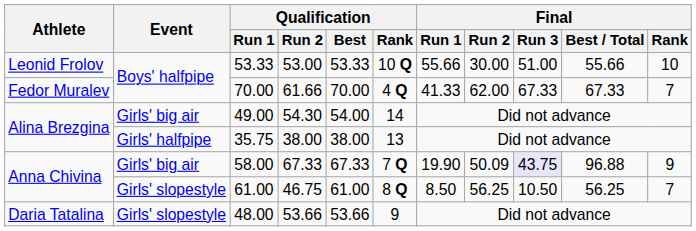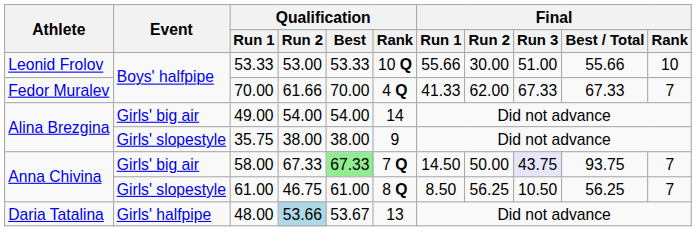 <table class="wikitable" style="font-size:90%; text-align:center;">
 <tr>
 <th rowspan=2>Athlete</th>
 <th rowspan=2>Event</th>
 <th colspan=4>Qualification</th>
 <th colspan=5>Final</th>
 </tr>
 <tr style="font-size:95%">
 <th>Run 1</th>
 <th>Run 2</th>
 <th>Best</th>
 <th>Rank</th>
 <th>Run 1</th>
 <th>Run 2</th>
 <th>Run 3</th>
 <th>Best / Total</th>
 <th>Rank</th>
 </tr>
 <tr>
 <td align=left><a href='#'>Leonid Frolov</a></td>
 <td rowspan=2 align=left><a href='#'>Boys' halfpipe</a></td>
 <td>53.33</td>
 <td>53.00</td>
 <td>53.33</td>
 <td>10 <strong>Q</strong></td>
 <td>55.66</td>
 <td>30.00</td>
 <td>51.00</td>
 <td>55.66</td>
 <td>10</td>
 </tr>
 <tr>
 <td align=left><a href='#'>Fedor Muralev</a></td>
 <td>70.00</td>
 <td>61.66</td>
 <td>70.00</td>
 <td>4 <strong>Q</strong></td>
 <td>41.33</td>
 <td>62.00</td>
 <td>67.33</td>
 <td>67.33</td>
 <td>7</td>
 </tr>
 <tr>
 <td rowspan=2 align=left><a href='#'>Alina Brezgina</a></td>
 <td align=left><a href='#'>Girls' big air</a></td>
 <td>49.00</td>
-<td>54.30</td>
+<td>54.00</td>
 <td>54.00</td>
 <td>14</td>
 <td colspan=5>Did not advance</td>
 </tr>
 <tr>
-<td align=left><a href='#'>Girls' halfpipe</a></td>
+<td align=left><a href='#'>Girls' slopestyle</a></td>
 <td>35.75</td>
 <td>38.00</td>
 <td>38.00</td>
-<td>13</td>
+<td>9</td>
 <td colspan=5>Did not advance</td>
 </tr>
 <tr>
 <td rowspan=2 align=left><a href='#'>Anna Chivina</a></td>
 <td align=left><a href='#'>Girls' big air</a></td>
 <td>58.00</td>
 <td>67.33</td>
-<td>67.33</td>
+<td style="background: lightgreen;">67.33</td>
 <td>7 <strong>Q</strong></td>
-<td>19.90</td>
-<td>50.09</td>
+<td>14.50</td>
+<td>50.00</td>
 <td style="background: lavender;">43.75</td>
-<td>96.88</td>
-<td>9</td>
+<td>93.75</td>
+<td>7</td>
 </tr>
 <tr>
 <td align=left><a href='#'>Girls' slopestyle</a></td>
 <td>61.00</td>
 <td>46.75</td>
 <td>61.00</td>
 <td>8 <strong>Q</strong></td>
 <td>8.50</td>
 <td>56.25</td>
 <td>10.50</td>
 <td>56.25</td>
 <td>7</td>
 </tr>
 <tr>
 <td align=left><a href='#'>Daria Tatalina</a></td>
-<td align=left><a href='#'>Girls' slopestyle</a></td>
+<td align=left><a href='#'>Girls' halfpipe</a></td>
 <td>48.00</td>
-<td>53.66</td>
-<td>53.66</td>
-<td>9</td>
+<td style="background: lightblue;">53.66</td>
+<td>53.67</td>
+<td>13</td>
 <td colspan=5>Did not advance</td>
 </tr>
 </table>
